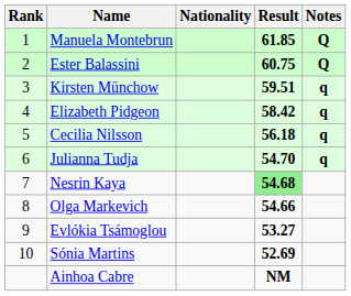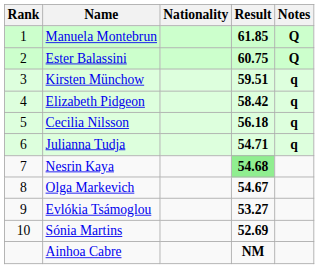 <table class="wikitable sortable" style="text-align:center">
 <tr>
 <th>Rank</th>
 <th>Name</th>
 <th>Nationality</th>
 <th>Result</th>
 <th>Notes</th>
 </tr>
 <tr bgcolor=ccffcc>
 <td>1</td>
 <td align=left><a href='#'>Manuela Montebrun</a></td>
 <td align=left></td>
 <td><strong>61.85</strong></td>
 <td><strong>Q</strong></td>
 </tr>
 <tr bgcolor=ccffcc>
 <td>2</td>
 <td align=left><a href='#'>Ester Balassini</a></td>
 <td align=left></td>
 <td><strong>60.75</strong></td>
 <td><strong>Q</strong></td>
 </tr>
 <tr bgcolor=ddffdd>
 <td>3</td>
 <td align=left><a href='#'>Kirsten Münchow</a></td>
 <td align=left></td>
 <td><strong>59.51</strong></td>
 <td><strong>q</strong></td>
 </tr>
 <tr bgcolor=ddffdd>
 <td>4</td>
 <td align=left><a href='#'>Elizabeth Pidgeon</a></td>
 <td align=left></td>
 <td><strong>58.42</strong></td>
 <td><strong>q</strong></td>
 </tr>
 <tr bgcolor=ddffdd>
 <td>5</td>
 <td align=left><a href='#'>Cecilia Nilsson</a></td>
 <td align=left></td>
 <td><strong>56.18</strong></td>
 <td><strong>q</strong></td>
 </tr>
 <tr bgcolor=ddffdd>
 <td>6</td>
 <td align=left><a href='#'>Julianna Tudja</a></td>
 <td align=left></td>
-<td><strong>54.70</strong></td>
+<td><strong>54.71</strong></td>
 <td><strong>q</strong></td>
 </tr>
 <tr>
 <td>7</td>
 <td align=left><a href='#'>Nesrin Kaya</a></td>
 <td align=left></td>
 <td style="background: lightgreen;"><strong>54.68</strong></td>
 <td></td>
 </tr>
 <tr>
 <td>8</td>
 <td align=left><a href='#'>Olga Markevich</a></td>
 <td align=left></td>
-<td><strong>54.66</strong></td>
+<td><strong>54.67</strong></td>
 <td></td>
 </tr>
 <tr>
 <td>9</td>
 <td align=left><a href='#'>Evlókia Tsámoglou</a></td>
 <td align=left></td>
 <td><strong>53.27</strong></td>
 <td></td>
 </tr>
 <tr>
 <td>10</td>
 <td align=left><a href='#'>Sónia Martins</a></td>
 <td align=left></td>
 <td><strong>52.69</strong></td>
 <td></td>
 </tr>
 <tr>
 <td></td>
 <td align=left><a href='#'>Ainhoa Cabre</a></td>
 <td align=left></td>
 <td><strong>NM</strong></td>
 <td></td>
 </tr>
 </table>
